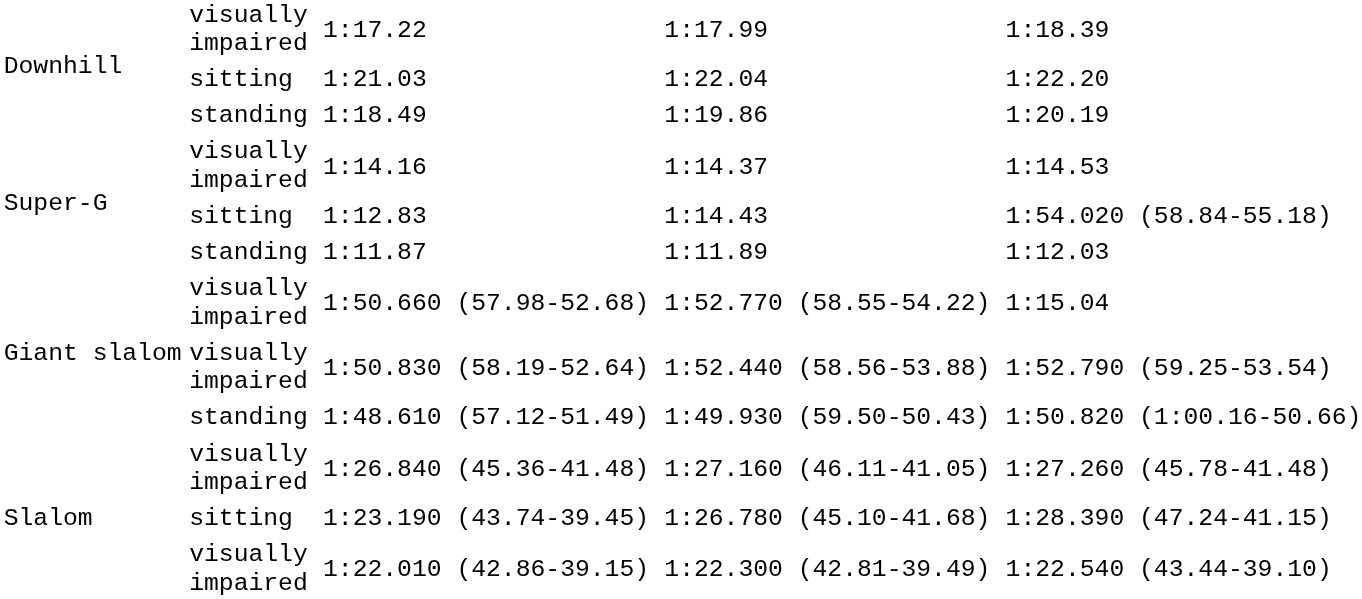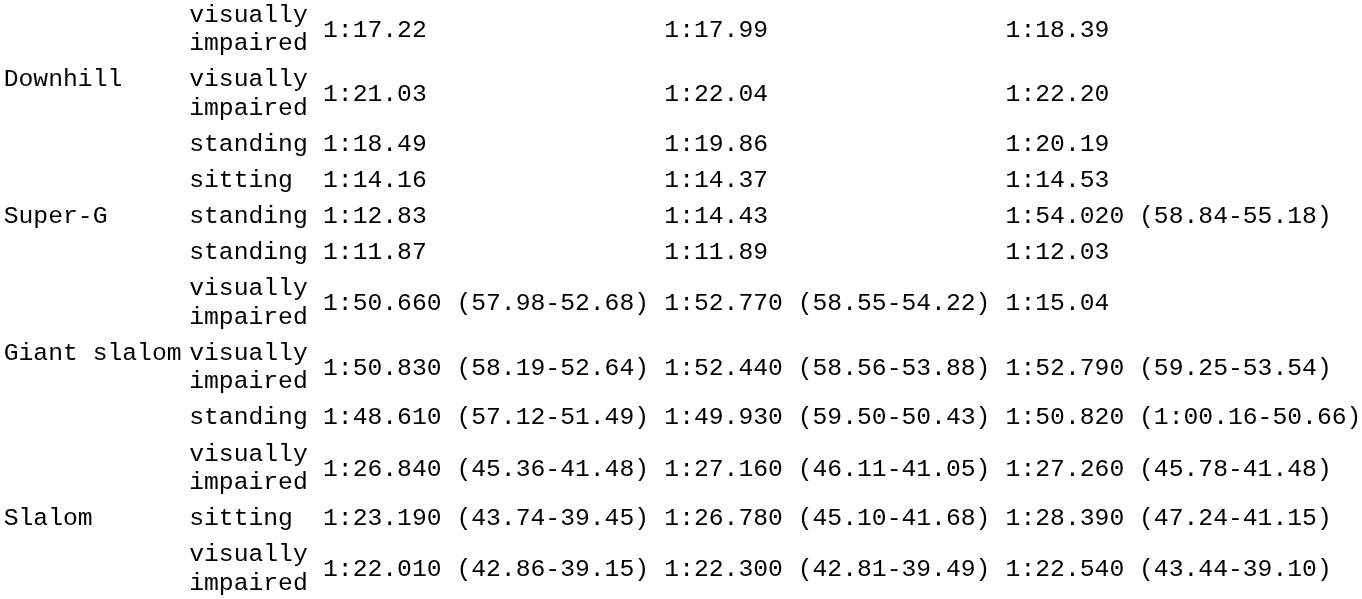 <table>
 <tr>
 <td rowspan="3">Downhill<br></td>
 <td>visually <br>impaired</td>
 <td></td>
 <td>1:17.22</td>
 <td></td>
 <td>1:17.99</td>
 <td></td>
 <td>1:18.39</td>
 </tr>
 <tr>
-<td>sitting</td>
+<td>visually <br>impaired</td>
 <td></td>
 <td>1:21.03</td>
 <td></td>
 <td>1:22.04</td>
 <td></td>
 <td>1:22.20</td>
 </tr>
 <tr>
 <td>standing</td>
 <td></td>
 <td>1:18.49</td>
 <td></td>
 <td>1:19.86</td>
 <td></td>
 <td>1:20.19</td>
 </tr>
 <tr>
 <td rowspan="3">Super-G<br></td>
-<td>visually <br>impaired</td>
+<td>sitting</td>
 <td></td>
 <td>1:14.16</td>
 <td></td>
 <td>1:14.37</td>
 <td></td>
 <td>1:14.53</td>
 </tr>
 <tr>
-<td>sitting</td>
+<td>standing</td>
 <td></td>
 <td>1:12.83</td>
 <td></td>
 <td>1:14.43</td>
 <td></td>
 <td>1:54.020 (58.84-55.18)</td>
 </tr>
 <tr>
 <td>standing</td>
 <td></td>
 <td>1:11.87</td>
 <td></td>
 <td>1:11.89</td>
 <td></td>
 <td>1:12.03</td>
 </tr>
 <tr>
 <td rowspan="3">Giant slalom<br></td>
 <td>visually <br>impaired</td>
 <td></td>
 <td>1:50.660 (57.98-52.68)</td>
 <td></td>
 <td>1:52.770 (58.55-54.22)</td>
 <td></td>
 <td>1:15.04</td>
 </tr>
 <tr>
 <td>visually <br>impaired</td>
 <td></td>
 <td>1:50.830 (58.19-52.64)</td>
 <td></td>
 <td>1:52.440 (58.56-53.88)</td>
 <td></td>
 <td>1:52.790 (59.25-53.54)</td>
 </tr>
 <tr>
 <td>standing</td>
 <td></td>
 <td>1:48.610 (57.12-51.49)</td>
 <td></td>
 <td>1:49.930 (59.50-50.43)</td>
 <td></td>
 <td>1:50.820 (1:00.16-50.66)</td>
 </tr>
 <tr>
 <td rowspan="3">Slalom<br></td>
 <td>visually <br>impaired</td>
 <td></td>
 <td>1:26.840 (45.36-41.48)</td>
 <td></td>
 <td>1:27.160 (46.11-41.05)</td>
 <td></td>
 <td>1:27.260 (45.78-41.48)</td>
 </tr>
 <tr>
 <td>sitting</td>
 <td></td>
 <td>1:23.190 (43.74-39.45)</td>
 <td></td>
 <td>1:26.780 (45.10-41.68)</td>
 <td></td>
 <td>1:28.390 (47.24-41.15)</td>
 </tr>
 <tr>
 <td>visually <br>impaired</td>
 <td></td>
 <td>1:22.010 (42.86-39.15)</td>
 <td></td>
 <td>1:22.300 (42.81-39.49)</td>
 <td></td>
 <td>1:22.540 (43.44-39.10)</td>
 </tr>
 </table>
